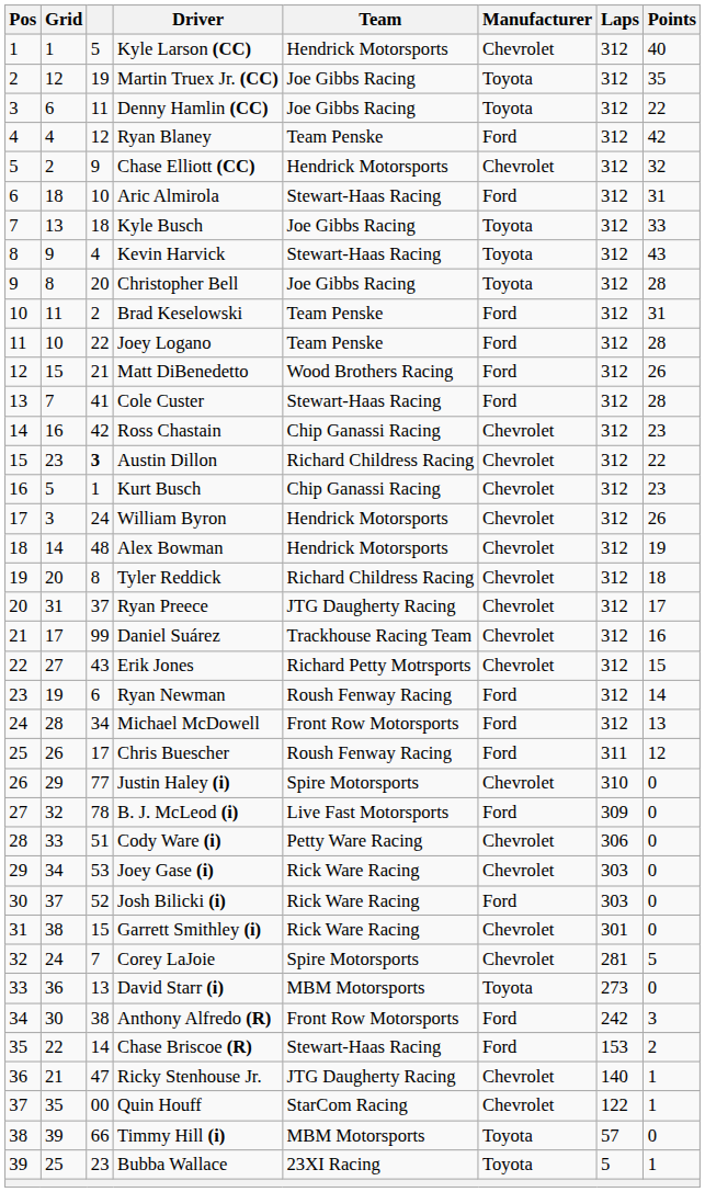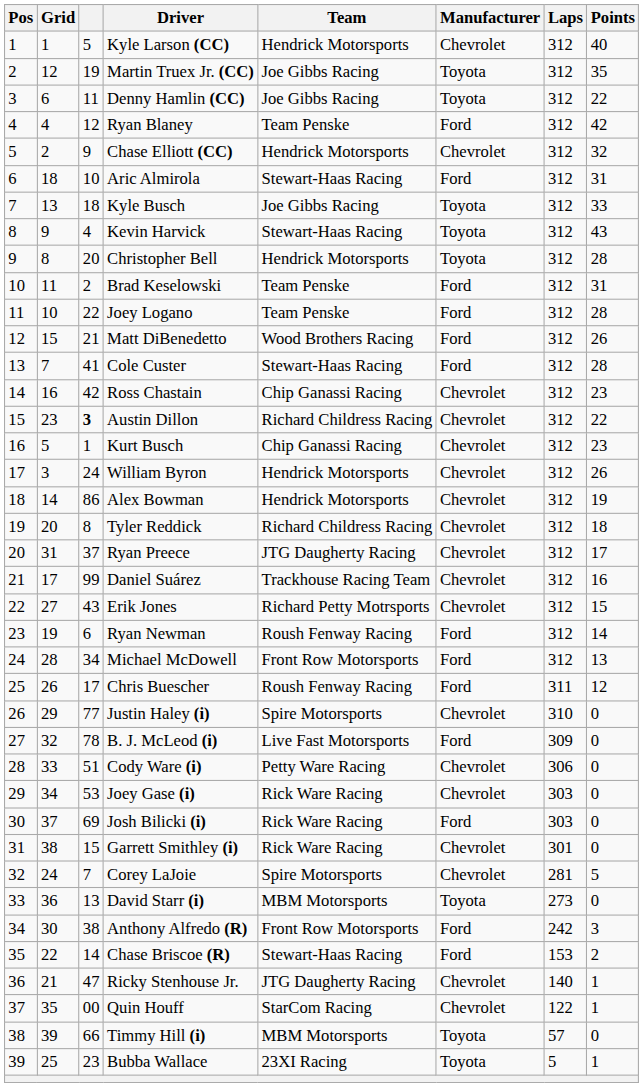 <table class="wikitable" style="font-size:98%">
 <tr>
 <th>Pos</th>
 <th>Grid</th>
 <th></th>
 <th>Driver</th>
 <th>Team</th>
 <th>Manufacturer</th>
 <th>Laps</th>
 <th>Points</th>
 </tr>
 <tr>
 <td>1</td>
 <td>1</td>
 <td>5</td>
 <td>Kyle Larson <strong>(CC)</strong></td>
 <td>Hendrick Motorsports</td>
 <td>Chevrolet</td>
 <td>312</td>
 <td>40</td>
 </tr>
 <tr>
 <td>2</td>
 <td>12</td>
 <td>19</td>
 <td>Martin Truex Jr. <strong>(CC)</strong></td>
 <td>Joe Gibbs Racing</td>
 <td>Toyota</td>
 <td>312</td>
 <td>35</td>
 </tr>
 <tr>
 <td>3</td>
 <td>6</td>
 <td>11</td>
 <td>Denny Hamlin <strong>(CC)</strong></td>
 <td>Joe Gibbs Racing</td>
 <td>Toyota</td>
 <td>312</td>
 <td>22</td>
 </tr>
 <tr>
 <td>4</td>
 <td>4</td>
 <td>12</td>
 <td>Ryan Blaney</td>
 <td>Team Penske</td>
 <td>Ford</td>
 <td>312</td>
 <td>42</td>
 </tr>
 <tr>
 <td>5</td>
 <td>2</td>
 <td>9</td>
 <td>Chase Elliott <strong>(CC)</strong></td>
 <td>Hendrick Motorsports</td>
 <td>Chevrolet</td>
 <td>312</td>
 <td>32</td>
 </tr>
 <tr>
 <td>6</td>
 <td>18</td>
 <td>10</td>
 <td>Aric Almirola</td>
 <td>Stewart-Haas Racing</td>
 <td>Ford</td>
 <td>312</td>
 <td>31</td>
 </tr>
 <tr>
 <td>7</td>
 <td>13</td>
 <td>18</td>
 <td>Kyle Busch</td>
 <td>Joe Gibbs Racing</td>
 <td>Toyota</td>
 <td>312</td>
 <td>33</td>
 </tr>
 <tr>
 <td>8</td>
 <td>9</td>
 <td>4</td>
 <td>Kevin Harvick</td>
 <td>Stewart-Haas Racing</td>
 <td>Toyota</td>
 <td>312</td>
 <td>43</td>
 </tr>
 <tr>
 <td>9</td>
 <td>8</td>
 <td>20</td>
 <td>Christopher Bell</td>
-<td>Joe Gibbs Racing</td>
+<td>Hendrick Motorsports</td>
 <td>Toyota</td>
 <td>312</td>
 <td>28</td>
 </tr>
 <tr>
 <td>10</td>
 <td>11</td>
 <td>2</td>
 <td>Brad Keselowski</td>
 <td>Team Penske</td>
 <td>Ford</td>
 <td>312</td>
 <td>31</td>
 </tr>
 <tr>
 <td>11</td>
 <td>10</td>
 <td>22</td>
 <td>Joey Logano</td>
 <td>Team Penske</td>
 <td>Ford</td>
 <td>312</td>
 <td>28</td>
 </tr>
 <tr>
 <td>12</td>
 <td>15</td>
 <td>21</td>
 <td>Matt DiBenedetto</td>
 <td>Wood Brothers Racing</td>
 <td>Ford</td>
 <td>312</td>
 <td>26</td>
 </tr>
 <tr>
 <td>13</td>
 <td>7</td>
 <td>41</td>
 <td>Cole Custer</td>
 <td>Stewart-Haas Racing</td>
 <td>Ford</td>
 <td>312</td>
 <td>28</td>
 </tr>
 <tr>
 <td>14</td>
 <td>16</td>
 <td>42</td>
 <td>Ross Chastain</td>
 <td>Chip Ganassi Racing</td>
 <td>Chevrolet</td>
 <td>312</td>
 <td>23</td>
 </tr>
 <tr>
 <td>15</td>
 <td>23</td>
 <td><strong>3</strong></td>
 <td>Austin Dillon</td>
 <td>Richard Childress Racing</td>
 <td>Chevrolet</td>
 <td>312</td>
 <td>22</td>
 </tr>
 <tr>
 <td>16</td>
 <td>5</td>
 <td>1</td>
 <td>Kurt Busch</td>
 <td>Chip Ganassi Racing</td>
 <td>Chevrolet</td>
 <td>312</td>
 <td>23</td>
 </tr>
 <tr>
 <td>17</td>
 <td>3</td>
 <td>24</td>
 <td>William Byron</td>
 <td>Hendrick Motorsports</td>
 <td>Chevrolet</td>
 <td>312</td>
 <td>26</td>
 </tr>
 <tr>
 <td>18</td>
 <td>14</td>
-<td>48</td>
+<td>86</td>
 <td>Alex Bowman</td>
 <td>Hendrick Motorsports</td>
 <td>Chevrolet</td>
 <td>312</td>
 <td>19</td>
 </tr>
 <tr>
 <td>19</td>
 <td>20</td>
 <td>8</td>
 <td>Tyler Reddick</td>
 <td>Richard Childress Racing</td>
 <td>Chevrolet</td>
 <td>312</td>
 <td>18</td>
 </tr>
 <tr>
 <td>20</td>
 <td>31</td>
 <td>37</td>
 <td>Ryan Preece</td>
 <td>JTG Daugherty Racing</td>
 <td>Chevrolet</td>
 <td>312</td>
 <td>17</td>
 </tr>
 <tr>
 <td>21</td>
 <td>17</td>
 <td>99</td>
 <td>Daniel Suárez</td>
 <td>Trackhouse Racing Team</td>
 <td>Chevrolet</td>
 <td>312</td>
 <td>16</td>
 </tr>
 <tr>
 <td>22</td>
 <td>27</td>
 <td>43</td>
 <td>Erik Jones</td>
 <td>Richard Petty Motrsports</td>
 <td>Chevrolet</td>
 <td>312</td>
 <td>15</td>
 </tr>
 <tr>
 <td>23</td>
 <td>19</td>
 <td>6</td>
 <td>Ryan Newman</td>
 <td>Roush Fenway Racing</td>
 <td>Ford</td>
 <td>312</td>
 <td>14</td>
 </tr>
 <tr>
 <td>24</td>
 <td>28</td>
 <td>34</td>
 <td>Michael McDowell</td>
 <td>Front Row Motorsports</td>
 <td>Ford</td>
 <td>312</td>
 <td>13</td>
 </tr>
 <tr>
 <td>25</td>
 <td>26</td>
 <td>17</td>
 <td>Chris Buescher</td>
 <td>Roush Fenway Racing</td>
 <td>Ford</td>
 <td>311</td>
 <td>12</td>
 </tr>
 <tr>
 <td>26</td>
 <td>29</td>
 <td>77</td>
 <td>Justin Haley <strong>(i)</strong></td>
 <td>Spire Motorsports</td>
 <td>Chevrolet</td>
 <td>310</td>
 <td>0</td>
 </tr>
 <tr>
 <td>27</td>
 <td>32</td>
 <td>78</td>
 <td>B. J. McLeod <strong>(i)</strong></td>
 <td>Live Fast Motorsports</td>
 <td>Ford</td>
 <td>309</td>
 <td>0</td>
 </tr>
 <tr>
 <td>28</td>
 <td>33</td>
 <td>51</td>
 <td>Cody Ware <strong>(i)</strong></td>
 <td>Petty Ware Racing</td>
 <td>Chevrolet</td>
 <td>306</td>
 <td>0</td>
 </tr>
 <tr>
 <td>29</td>
 <td>34</td>
 <td>53</td>
 <td>Joey Gase <strong>(i)</strong></td>
 <td>Rick Ware Racing</td>
 <td>Chevrolet</td>
 <td>303</td>
 <td>0</td>
 </tr>
 <tr>
 <td>30</td>
 <td>37</td>
-<td>52</td>
+<td>69</td>
 <td>Josh Bilicki <strong>(i)</strong></td>
 <td>Rick Ware Racing</td>
 <td>Ford</td>
 <td>303</td>
 <td>0</td>
 </tr>
 <tr>
 <td>31</td>
 <td>38</td>
 <td>15</td>
 <td>Garrett Smithley <strong>(i)</strong></td>
 <td>Rick Ware Racing</td>
 <td>Chevrolet</td>
 <td>301</td>
 <td>0</td>
 </tr>
 <tr>
 <td>32</td>
 <td>24</td>
 <td>7</td>
 <td>Corey LaJoie</td>
 <td>Spire Motorsports</td>
 <td>Chevrolet</td>
 <td>281</td>
 <td>5</td>
 </tr>
 <tr>
 <td>33</td>
 <td>36</td>
 <td>13</td>
 <td>David Starr <strong>(i)</strong></td>
 <td>MBM Motorsports</td>
 <td>Toyota</td>
 <td>273</td>
 <td>0</td>
 </tr>
 <tr>
 <td>34</td>
 <td>30</td>
 <td>38</td>
 <td>Anthony Alfredo <strong>(R)</strong></td>
 <td>Front Row Motorsports</td>
 <td>Ford</td>
 <td>242</td>
 <td>3</td>
 </tr>
 <tr>
 <td>35</td>
 <td>22</td>
 <td>14</td>
 <td>Chase Briscoe <strong>(R)</strong></td>
 <td>Stewart-Haas Racing</td>
 <td>Ford</td>
 <td>153</td>
 <td>2</td>
 </tr>
 <tr>
 <td>36</td>
 <td>21</td>
 <td>47</td>
 <td>Ricky Stenhouse Jr.</td>
 <td>JTG Daugherty Racing</td>
 <td>Chevrolet</td>
 <td>140</td>
 <td>1</td>
 </tr>
 <tr>
 <td>37</td>
 <td>35</td>
 <td>00</td>
 <td>Quin Houff</td>
 <td>StarCom Racing</td>
 <td>Chevrolet</td>
 <td>122</td>
 <td>1</td>
 </tr>
 <tr>
 <td>38</td>
 <td>39</td>
 <td>66</td>
 <td>Timmy Hill <strong>(i)</strong></td>
 <td>MBM Motorsports</td>
 <td>Toyota</td>
 <td>57</td>
 <td>0</td>
 </tr>
 <tr>
 <td>39</td>
 <td>25</td>
 <td>23</td>
 <td>Bubba Wallace</td>
 <td>23XI Racing</td>
 <td>Toyota</td>
 <td>5</td>
 <td>1</td>
 </tr>
 <tr>
 <th colspan="8"></th>
 </tr>
 </table>
